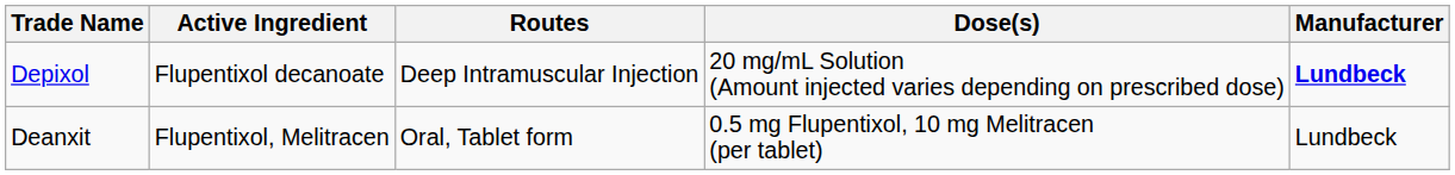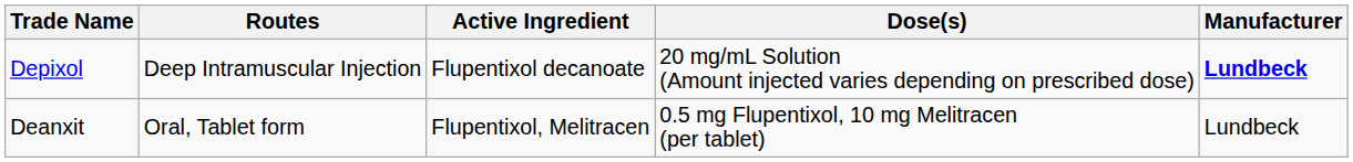 <table class="wikitable">
 <tr>
 <th>Trade Name</th>
+<th>Routes</th>
 <th>Active Ingredient</th>
-<th>Routes</th>
 <th>Dose(s)</th>
 <th>Manufacturer</th>
 </tr>
 <tr>
 <td><a href='#'>Depixol</a></td>
+<td>Deep Intramuscular Injection</td>
 <td>Flupentixol decanoate</td>
-<td>Deep Intramuscular Injection</td>
 <td>20 mg/mL Solution<br>(Amount injected varies depending on prescribed dose)</td>
 <td><strong><a href='#'>Lundbeck</a></strong></td>
 </tr>
 <tr>
 <td>Deanxit</td>
+<td>Oral, Tablet form</td>
 <td>Flupentixol, Melitracen</td>
-<td>Oral, Tablet form</td>
 <td>0.5 mg Flupentixol, 10 mg Melitracen<br>(per tablet)</td>
 <td>Lundbeck</td>
 </tr>
 </table>
